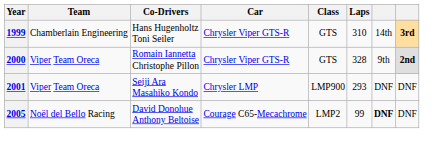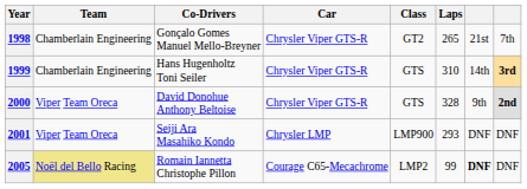 <table class="wikitable" style="text-align:center; font-size:90%">
 <tr>
 <th>Year</th>
 <th>Team</th>
 <th>Co-Drivers</th>
 <th>Car</th>
 <th>Class</th>
 <th>Laps</th>
 <th></th>
 <th></th>
+</tr>
+<tr>
+<th><a href='#'>1998</a></th>
+<td align="left"> Chamberlain Engineering</td>
+<td align="left"> Gonçalo Gomes<br> Manuel Mello-Breyner</td>
+<td align="left"><a href='#'>Chrysler Viper GTS-R</a></td>
+<td>GT2</td>
+<td>265</td>
+<td>21st</td>
+<td>7th</td>
 </tr>
 <tr>
 <th><a href='#'>1999</a></th>
 <td align="left"> Chamberlain Engineering</td>
 <td align="left"> Hans Hugenholtz<br> Toni Seiler</td>
 <td align="left"><a href='#'>Chrysler Viper GTS-R</a></td>
 <td>GTS</td>
 <td>310</td>
 <td>14th</td>
 <td style="background:#FFDF9F;"><strong>3rd</strong></td>
 </tr>
 <tr>
 <th><a href='#'>2000</a></th>
 <td align="left"> <a href='#'>Viper</a> <a href='#'>Team Oreca</a></td>
-<td align="left"> <a href='#'>Romain Iannetta</a><br> Christophe Pillon</td>
+<td align="left"> <a href='#'>David Donohue</a><br> <a href='#'>Anthony Beltoise</a></td>
 <td align="left"><a href='#'>Chrysler Viper GTS-R</a></td>
 <td>GTS</td>
 <td>328</td>
 <td>9th</td>
 <td style="background:#DFDFDF;"><strong>2nd</strong></td>
 </tr>
 <tr>
 <th><a href='#'>2001</a></th>
 <td align="left"> <a href='#'>Viper</a> <a href='#'>Team Oreca</a></td>
 <td align="left"> <a href='#'>Seiji Ara</a><br> <a href='#'>Masahiko Kondo</a></td>
 <td align="left"><a href='#'>Chrysler LMP</a></td>
 <td>LMP900</td>
 <td>293</td>
 <td>DNF</td>
 <td>DNF</td>
 </tr>
 <tr>
 <th><a href='#'>2005</a></th>
-<td align="left"> <a href='#'>Noël del Bello</a> Racing</td>
-<td align="left"> <a href='#'>David Donohue</a><br> <a href='#'>Anthony Beltoise</a></td>
+<td align="left" style="background: khaki;"> <a href='#'>Noël del Bello</a> Racing</td>
+<td align="left"> <a href='#'>Romain Iannetta</a><br> Christophe Pillon</td>
 <td align="left"><a href='#'>Courage</a> C65-<a href='#'>Mecachrome</a></td>
 <td>LMP2</td>
 <td>99</td>
 <td><strong>DNF</strong></td>
 <td>DNF</td>
 </tr>
 </table>
